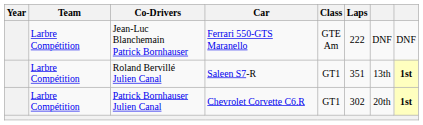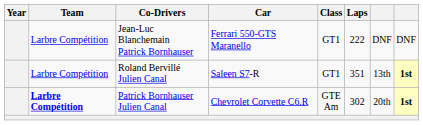 <table class="wikitable" style="text-align:center; font-size:90%">
 <tr>
 <th>Year</th>
 <th>Team</th>
 <th>Co-Drivers</th>
 <th>Car</th>
 <th>Class</th>
 <th>Laps</th>
 <th></th>
 <th></th>
 </tr>
 <tr>
 <th></th>
 <td align="left"> <a href='#'>Larbre Compétition</a></td>
 <td align="left"> Jean-Luc Blanchemain<br> <a href='#'>Patrick Bornhauser</a></td>
 <td align="left"><a href='#'>Ferrari 550-GTS Maranello</a></td>
-<td>GTE<br>Am</td>
+<td>GT1</td>
 <td>222</td>
 <td>DNF</td>
 <td>DNF</td>
 </tr>
 <tr>
 <th></th>
 <td align="left"> <a href='#'>Larbre Compétition</a></td>
 <td align="left"> Roland Bervillé<br> <a href='#'>Julien Canal</a></td>
 <td align="left"><a href='#'>Saleen S7</a>-R</td>
 <td>GT1</td>
 <td>351</td>
 <td>13th</td>
 <td style="background:#FFFFBF;"><strong>1st</strong></td>
 </tr>
 <tr>
 <th></th>
-<td align="left"> <a href='#'>Larbre Compétition</a></td>
+<td align="left"><strong> <a href='#'>Larbre Compétition</a></strong></td>
 <td align="left"> <a href='#'>Patrick Bornhauser</a><br> <a href='#'>Julien Canal</a></td>
 <td align="left"><a href='#'>Chevrolet Corvette C6.R</a></td>
-<td>GT1</td>
+<td>GTE<br>Am</td>
 <td>302</td>
 <td>20th</td>
 <td style="background:#FFFFBF;"><strong>1st</strong></td>
 </tr>
 <tr>
 <th colspan="8"></th>
 </tr>
 </table>
